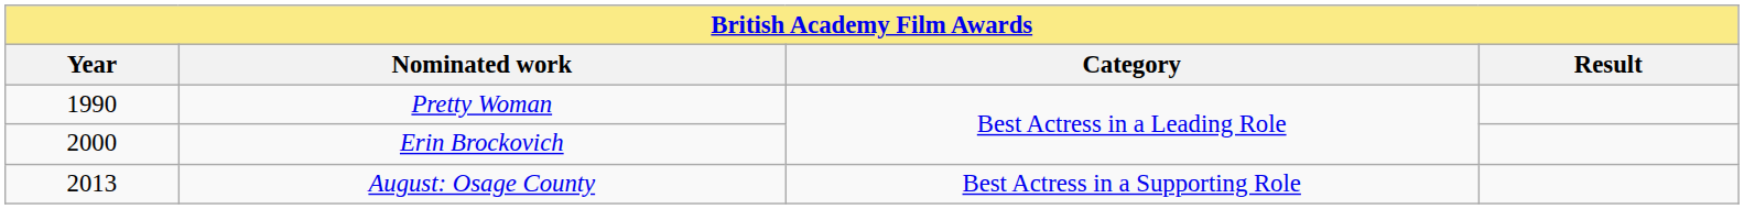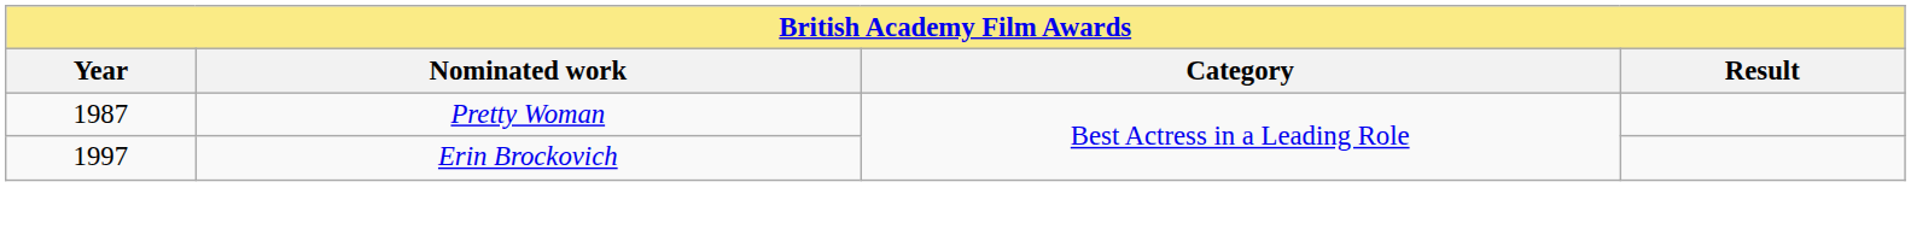 <table width="70%" class="wikitable sortable">
 <tr>
 <th colspan="4" - style="background:#FAEB86;" align="center"><a href='#'>British Academy Film Awards</a></th>
 </tr>
 <tr>
 <th width="10%">Year</th>
 <th width="35%">Nominated work</th>
 <th width="40%">Category</th>
 <th width="15%">Result</th>
 </tr>
 <tr>
-<td align="center">1990</td>
+<td align="center">1987</td>
 <td align="center"><em><a href='#'>Pretty Woman</a></em></td>
 <td rowspan=2 align="center"><a href='#'>Best Actress in a Leading Role</a></td>
 <td></td>
 </tr>
 <tr>
-<td align="center">2000</td>
+<td align="center">1997</td>
 <td align="center"><em><a href='#'>Erin Brockovich</a></em></td>
 <td></td>
 </tr>
-<tr>
-<td align="center">2013</td>
-<td align="center"><em><a href='#'>August: Osage County</a></em></td>
-<td align="center"><a href='#'>Best Actress in a Supporting Role</a></td>
-<td></td>
-</tr>
 </table>
